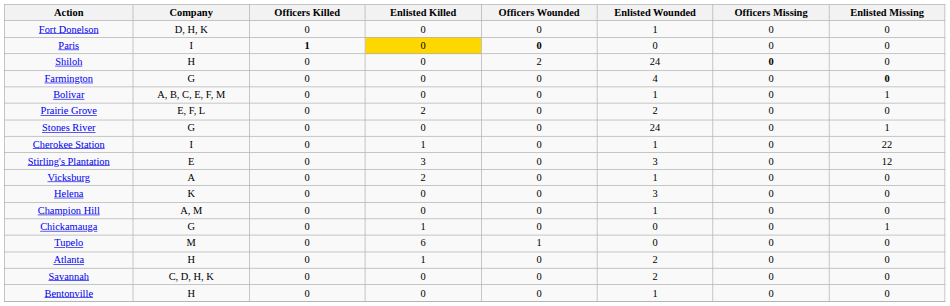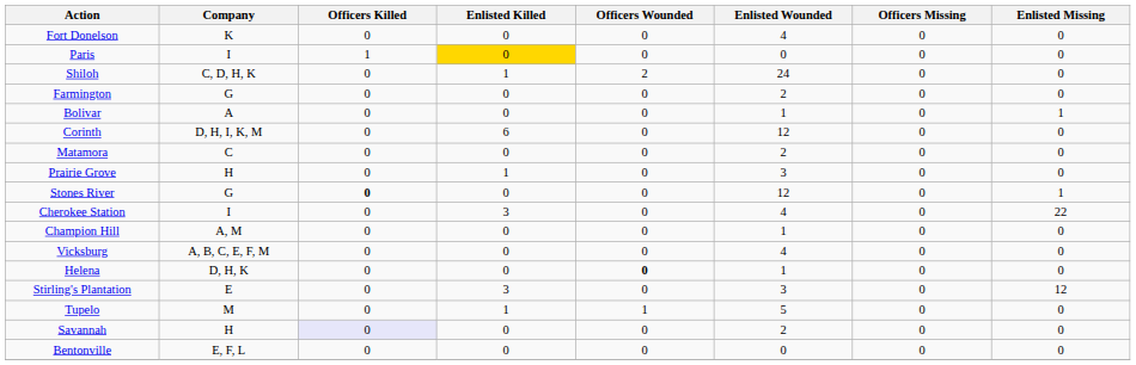 <table class="wikitable" style="text-align:center; width:73%;">
 <tr>
 <th width=10%>Action</th>
 <th width=9%>Company</th>
 <th width=9%>Officers Killed</th>
 <th width=9%>Enlisted Killed</th>
 <th width=9%>Officers Wounded</th>
 <th width=9%>Enlisted Wounded</th>
 <th width=9%>Officers Missing</th>
 <th width=9%>Enlisted Missing</th>
 </tr>
 <tr>
 <td rowspan=1><a href='#'>Fort Donelson</a></td>
-<td>D, H, K</td>
+<td>K</td>
+<td>0</td>
+<td>0</td>
+<td>0</td>
+<td>4</td>
+<td>0</td>
+<td>0</td>
+</tr>
+<tr>
+<td rowspan=1><a href='#'>Paris</a></td>
+<td>I</td>
+<td>1</td>
+<td style="background: gold;">0</td>
+<td>0</td>
+<td>0</td>
+<td>0</td>
+<td>0</td>
+</tr>
+<tr>
+<td rowspan=1><a href='#'>Shiloh</a></td>
+<td>C, D, H, K</td>
+<td>0</td>
+<td>1</td>
+<td>2</td>
+<td>24</td>
+<td>0</td>
+<td>0</td>
+</tr>
+<tr>
+<td rowspan=1><a href='#'>Farmington</a></td>
+<td>G</td>
+<td>0</td>
+<td>0</td>
+<td>0</td>
+<td>2</td>
+<td>0</td>
+<td>0</td>
+</tr>
+<tr>
+<td rowspan=1><a href='#'>Bolivar</a></td>
+<td>A</td>
+<td>0</td>
+<td>0</td>
+<td>0</td>
+<td>1</td>
+<td>0</td>
+<td>1</td>
+</tr>
+<tr>
+<td rowspan=1><a href='#'>Corinth</a></td>
+<td>D, H, I, K, M</td>
+<td>0</td>
+<td>6</td>
+<td>0</td>
+<td>12</td>
+<td>0</td>
+<td>0</td>
+</tr>
+<tr>
+<td rowspan=1><a href='#'>Matamora</a></td>
+<td>C</td>
+<td>0</td>
+<td>0</td>
+<td>0</td>
+<td>2</td>
+<td>0</td>
+<td>0</td>
+</tr>
+<tr>
+<td rowspan=1><a href='#'>Prairie Grove</a></td>
+<td>H</td>
+<td>0</td>
+<td>1</td>
+<td>0</td>
+<td>3</td>
+<td>0</td>
+<td>0</td>
+</tr>
+<tr>
+<td rowspan=1><a href='#'>Stones River</a></td>
+<td>G</td>
+<td><strong>0</strong></td>
+<td>0</td>
+<td>0</td>
+<td>12</td>
+<td>0</td>
+<td>1</td>
+</tr>
+<tr>
+<td rowspan=1><a href='#'>Cherokee Station</a></td>
+<td>I</td>
+<td>0</td>
+<td>3</td>
+<td>0</td>
+<td>4</td>
+<td>0</td>
+<td>22</td>
+</tr>
+<tr>
+<td rowspan=1><a href='#'>Champion Hill</a></td>
+<td>A, M</td>
 <td>0</td>
 <td>0</td>
 <td>0</td>
 <td>1</td>
 <td>0</td>
 <td>0</td>
 </tr>
 <tr>
-<td rowspan=1><a href='#'>Paris</a></td>
-<td>I</td>
-<td><strong>1</strong></td>
-<td style="background: gold;">0</td>
-<td><strong>0</strong></td>
-<td>0</td>
-<td>0</td>
-<td>0</td>
-</tr>
-<tr>
-<td rowspan=1><a href='#'>Shiloh</a></td>
-<td>H</td>
-<td>0</td>
-<td>0</td>
-<td>2</td>
-<td>24</td>
-<td><strong>0</strong></td>
-<td>0</td>
-</tr>
-<tr>
-<td rowspan=1><a href='#'>Farmington</a></td>
-<td>G</td>
+<td rowspan=1><a href='#'>Vicksburg</a></td>
+<td>A, B, C, E, F, M</td>
 <td>0</td>
 <td>0</td>
 <td>0</td>
 <td>4</td>
 <td>0</td>
-<td><strong>0</strong></td>
-</tr>
-<tr>
-<td rowspan=1><a href='#'>Bolivar</a></td>
-<td>A, B, C, E, F, M</td>
-<td>0</td>
-<td>0</td>
-<td>0</td>
-<td>1</td>
-<td>0</td>
-<td>1</td>
-</tr>
-<tr>
-<td rowspan=1><a href='#'>Prairie Grove</a></td>
-<td>E, F, L</td>
-<td>0</td>
-<td>2</td>
-<td>0</td>
-<td>2</td>
-<td>0</td>
 <td>0</td>
 </tr>
 <tr>
-<td rowspan=1><a href='#'>Stones River</a></td>
-<td>G</td>
+<td rowspan=1><a href='#'>Helena</a></td>
+<td>D, H, K</td>
 <td>0</td>
 <td>0</td>
-<td>0</td>
-<td>24</td>
-<td>0</td>
-<td>1</td>
-</tr>
-<tr>
-<td rowspan=1><a href='#'>Cherokee Station</a></td>
-<td>I</td>
-<td>0</td>
+<td><strong>0</strong></td>
 <td>1</td>
 <td>0</td>
-<td>1</td>
 <td>0</td>
-<td>22</td>
 </tr>
 <tr>
 <td rowspan=1><a href='#'>Stirling's Plantation</a></td>
 <td>E</td>
 <td>0</td>
 <td>3</td>
 <td>0</td>
 <td>3</td>
 <td>0</td>
 <td>12</td>
 </tr>
 <tr>
-<td rowspan=1><a href='#'>Vicksburg</a></td>
-<td>A</td>
-<td>0</td>
-<td>2</td>
-<td>0</td>
-<td>1</td>
-<td>0</td>
-<td>0</td>
-</tr>
-<tr>
-<td rowspan=1><a href='#'>Helena</a></td>
-<td>K</td>
-<td>0</td>
-<td>0</td>
-<td>0</td>
-<td>3</td>
-<td>0</td>
-<td>0</td>
-</tr>
-<tr>
-<td rowspan=1><a href='#'>Champion Hill</a></td>
-<td>A, M</td>
-<td>0</td>
-<td>0</td>
-<td>0</td>
-<td>1</td>
-<td>0</td>
-<td>0</td>
-</tr>
-<tr>
-<td rowspan=1><a href='#'>Chickamauga</a></td>
-<td>G</td>
-<td>0</td>
-<td>1</td>
-<td>0</td>
-<td>0</td>
-<td>0</td>
-<td>1</td>
-</tr>
-<tr>
 <td rowspan=1><a href='#'>Tupelo</a></td>
 <td>M</td>
 <td>0</td>
-<td>6</td>
 <td>1</td>
-<td>0</td>
-<td>0</td>
-<td>0</td>
-</tr>
-<tr>
-<td rowspan=1><a href='#'>Atlanta</a></td>
-<td>H</td>
-<td>0</td>
 <td>1</td>
-<td>0</td>
-<td>2</td>
+<td>5</td>
 <td>0</td>
 <td>0</td>
 </tr>
 <tr>
 <td rowspan=1><a href='#'>Savannah</a></td>
-<td>C, D, H, K</td>
-<td>0</td>
+<td>H</td>
+<td style="background: lavender;">0</td>
 <td>0</td>
 <td>0</td>
 <td>2</td>
 <td>0</td>
 <td>0</td>
 </tr>
 <tr>
 <td rowspan=1><a href='#'>Bentonville</a></td>
-<td>H</td>
+<td>E, F, L</td>
 <td>0</td>
 <td>0</td>
 <td>0</td>
-<td>1</td>
+<td>0</td>
 <td>0</td>
 <td>0</td>
 </tr>
 <tr>
 </tr>
 </table>
